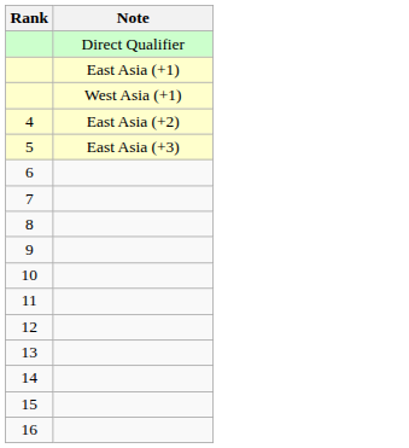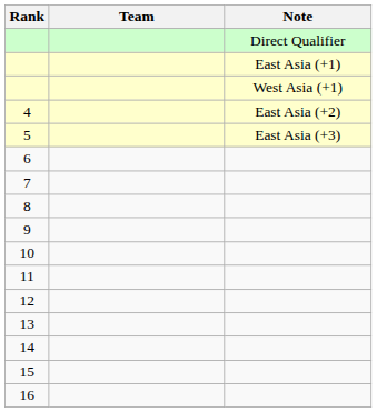 <table class="wikitable" style="text-align: center;">
 <tr>
 <th width=40>Rank</th>
+<th width=180>Team</th>
 <th width=150>Note</th>
 </tr>
 <tr bgcolor="#ccffcc">
 <td></td>
+<td align="left"></td>
 <td>Direct Qualifier</td>
 </tr>
 <tr bgcolor="#ffffcc">
 <td></td>
+<td align="left"></td>
 <td>East Asia (+1)</td>
 </tr>
 <tr bgcolor="#ffffcc">
 <td></td>
+<td align="left"></td>
 <td>West Asia (+1)</td>
 </tr>
 <tr bgcolor="#ffffcc">
 <td>4</td>
+<td align="left"></td>
 <td>East Asia (+2)</td>
 </tr>
 <tr bgcolor="#ffffcc">
 <td>5</td>
+<td align="left"></td>
 <td>East Asia (+3)</td>
 </tr>
 <tr>
 <td>6</td>
+<td align="left"></td>
 <td></td>
 </tr>
 <tr>
 <td>7</td>
+<td align="left"></td>
 <td></td>
 </tr>
 <tr>
 <td>8</td>
+<td align="left"></td>
 <td></td>
 </tr>
 <tr>
 <td>9</td>
+<td align="left"></td>
 <td></td>
 </tr>
 <tr>
 <td>10</td>
+<td align="left"></td>
 <td></td>
 </tr>
 <tr>
 <td>11</td>
+<td align="left"></td>
 <td></td>
 </tr>
 <tr>
 <td>12</td>
+<td align="left"></td>
 <td></td>
 </tr>
 <tr>
 <td>13</td>
+<td align="left"></td>
 <td></td>
 </tr>
 <tr>
 <td>14</td>
+<td align="left"></td>
 <td></td>
 </tr>
 <tr>
 <td>15</td>
+<td align="left"></td>
 <td></td>
 </tr>
 <tr>
 <td>16</td>
+<td align="left"></td>
 <td></td>
 </tr>
 </table>
